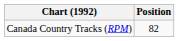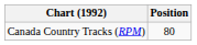 <table class="wikitable sortable">
 <tr>
 <th scope="col">Chart (1992)</th>
 <th scope="col">Position</th>
 </tr>
 <tr>
 <td>Canada Country Tracks (<em><a href='#'>RPM</a></em>)</td>
-<td align="center">82</td>
+<td align="center">80</td>
 </tr>
 </table>
